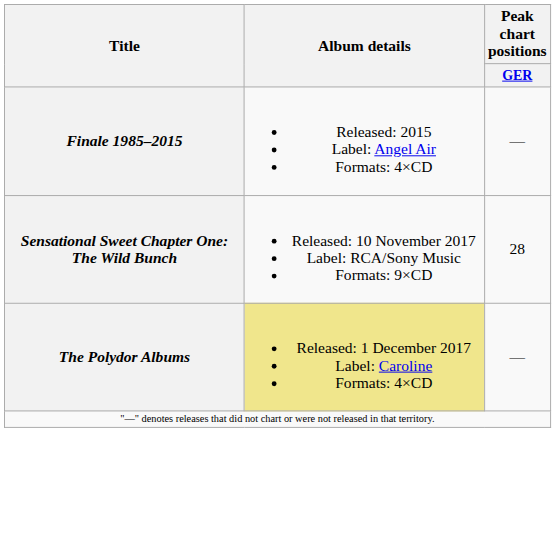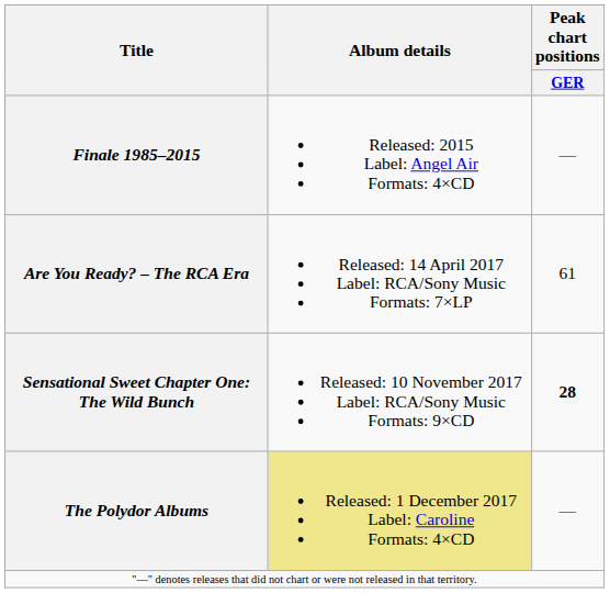 <table class="wikitable plainrowheaders" style="text-align:center;">
 <tr>
 <th rowspan="2" scope="col" style="width:15em;">Title</th>
 <th rowspan="2" scope="col" style="width:15em;">Album details</th>
 <th>Peak chart positions</th>
 </tr>
 <tr>
 <th scope="col" style="width:2em;font-size:90%;"><a href='#'>GER</a><br></th>
 </tr>
 <tr>
 <th scope="row"><em>Finale 1985–2015</em></th>
 <td><br><ul><li>Released: 2015</li><li>Label: <a href='#'>Angel Air</a></li><li>Formats: 4×CD</li></ul></td>
 <td>—</td>
 </tr>
 <tr>
+<th scope="row"><em>Are You Ready? – The RCA Era</em></th>
+<td><br><ul><li>Released: 14 April 2017</li><li>Label: RCA/Sony Music</li><li>Formats: 7×LP</li></ul></td>
+<td>61</td>
+</tr>
+<tr>
 <th scope="row"><em>Sensational Sweet Chapter One: The Wild Bunch</em></th>
 <td><br><ul><li>Released: 10 November 2017</li><li>Label: RCA/Sony Music</li><li>Formats: 9×CD</li></ul></td>
-<td>28</td>
+<td><strong>28</strong></td>
 </tr>
 <tr>
 <th scope="row"><em>The Polydor Albums</em></th>
 <td style="background: khaki;"><br><ul><li>Released: 1 December 2017</li><li>Label: <a href='#'>Caroline</a></li><li>Formats: 4×CD</li></ul></td>
 <td>—</td>
 </tr>
 <tr>
 <td colspan="3" style="font-size:8pt">"—" denotes releases that did not chart or were not released in that territory.</td>
 </tr>
 </table>
